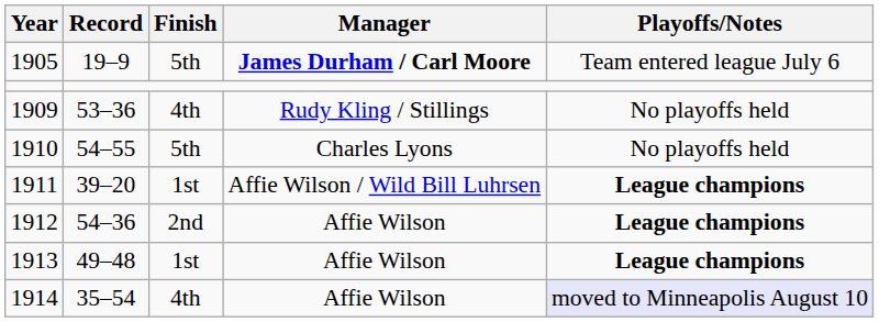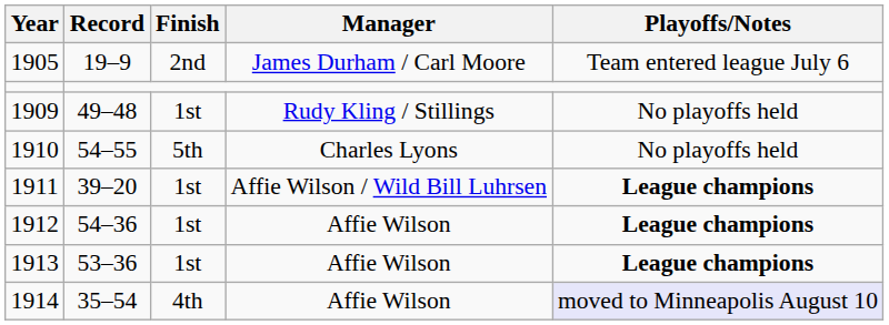 <table class="wikitable" style="text-align:center">
 <tr>
 <th>Year</th>
 <th>Record</th>
 <th>Finish</th>
 <th>Manager</th>
 <th>Playoffs/Notes</th>
 </tr>
 <tr align=center>
 <td>1905</td>
 <td>19–9</td>
-<td>5th</td>
-<td><strong><a href='#'>James Durham</a> / Carl Moore</strong></td>
+<td>2nd</td>
+<td><a href='#'>James Durham</a> / Carl Moore</td>
 <td>Team entered league July 6</td>
 </tr>
 <tr>
 <td></td>
 </tr>
 <tr align=center>
 <td>1909</td>
-<td>53–36</td>
-<td>4th</td>
+<td>49–48</td>
+<td>1st</td>
 <td><a href='#'>Rudy Kling</a> / Stillings</td>
 <td>No playoffs held</td>
 </tr>
 <tr align=center>
 <td>1910</td>
 <td>54–55</td>
 <td>5th</td>
 <td>Charles Lyons</td>
 <td>No playoffs held</td>
 </tr>
 <tr align=center>
 <td>1911</td>
 <td>39–20</td>
 <td>1st</td>
 <td>Affie Wilson / <a href='#'>Wild Bill Luhrsen</a></td>
 <td><strong>League champions</strong></td>
 </tr>
 <tr align=center>
 <td>1912</td>
 <td>54–36</td>
-<td>2nd</td>
+<td>1st</td>
 <td>Affie Wilson</td>
 <td><strong>League champions</strong></td>
 </tr>
 <tr align=center>
 <td>1913</td>
-<td>49–48</td>
+<td>53–36</td>
 <td>1st</td>
 <td>Affie Wilson</td>
 <td><strong>League champions</strong></td>
 </tr>
 <tr align=center>
 <td>1914</td>
 <td>35–54</td>
 <td>4th</td>
 <td>Affie Wilson</td>
 <td style="background: lavender;">moved to Minneapolis August 10</td>
 </tr>
 </table>
